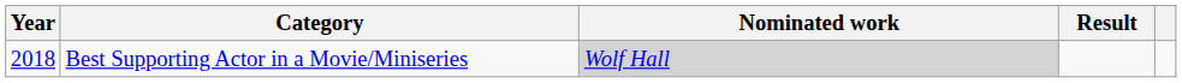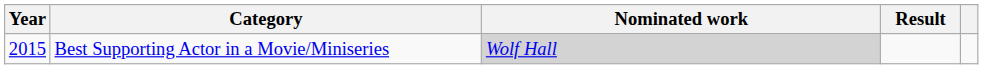 <table class="wikitable sortable" width="95%">
 <tr>
 <th scope="col" style="width:1em;">Year</th>
 <th scope="col" style="width:40em;">Category</th>
 <th scope="col" style="width:39em;">Nominated work</th>
 <th scope="col" style="width:5em;">Result</th>
 <th scope="col" style="width:1em;"class="unsortable"></th>
 </tr>
 <tr>
-<td><a href='#'>2018</a></td>
+<td><a href='#'>2015</a></td>
 <td><a href='#'>Best Supporting Actor in a Movie/Miniseries</a></td>
 <td style="background: lightgrey;"><em><a href='#'>Wolf Hall</a></em></td>
 <td></td>
 <td></td>
 </tr>
 </table>
